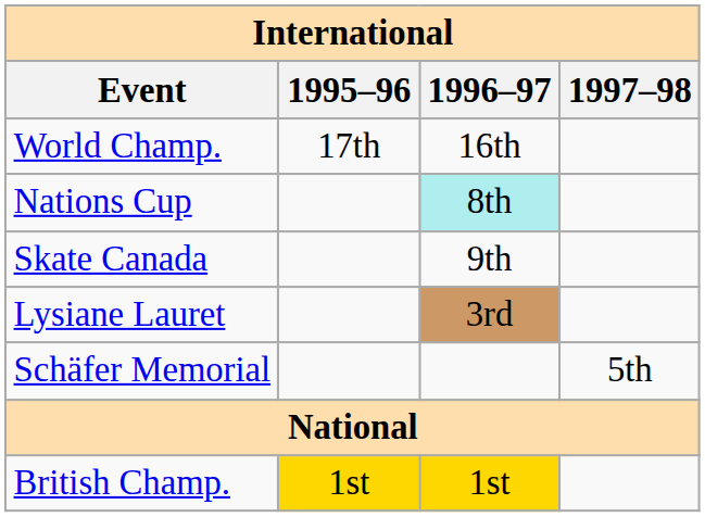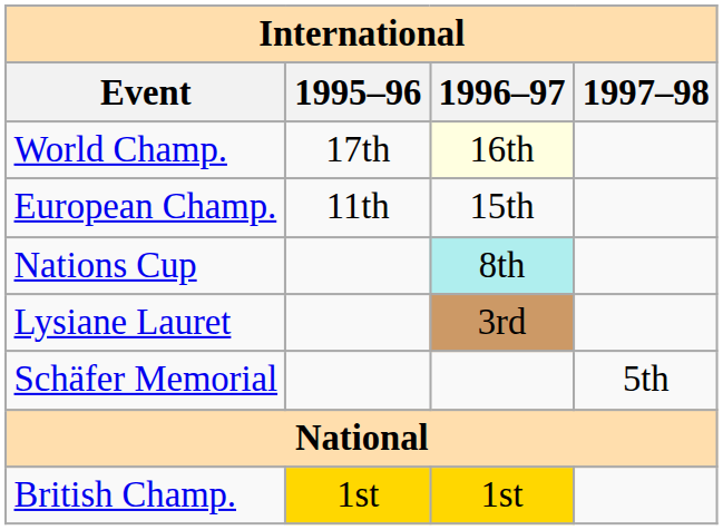 <table class="wikitable" style="text-align:center">
 <tr>
 <th style="background-color: #ffdead; " colspan=4 align=center>International</th>
 </tr>
 <tr>
 <th>Event</th>
 <th>1995–96</th>
 <th>1996–97</th>
 <th>1997–98</th>
 </tr>
 <tr>
 <td align=left><a href='#'>World Champ.</a></td>
 <td>17th</td>
-<td>16th</td>
+<td style="background: lightyellow;">16th</td>
+<td></td>
+</tr>
+<tr>
+<td align=left><a href='#'>European Champ.</a></td>
+<td>11th</td>
+<td>15th</td>
 <td></td>
 </tr>
 <tr>
 <td align=left> <a href='#'>Nations Cup</a></td>
 <td></td>
 <td style="background: paleturquoise;">8th</td>
-<td></td>
-</tr>
-<tr>
-<td align=left> <a href='#'>Skate Canada</a></td>
-<td></td>
-<td>9th</td>
 <td></td>
 </tr>
 <tr>
 <td align=left><a href='#'>Lysiane Lauret</a></td>
 <td></td>
 <td bgcolor="#cc9966">3rd</td>
 <td></td>
 </tr>
 <tr>
 <td align=left><a href='#'>Schäfer Memorial</a></td>
 <td></td>
 <td></td>
 <td>5th</td>
 </tr>
 <tr>
 <th style="background-color: #ffdead; " colspan=4 align=center>National</th>
 </tr>
 <tr>
 <td align=left><a href='#'>British Champ.</a></td>
 <td bgcolor=gold>1st</td>
 <td bgcolor=gold>1st</td>
 <td></td>
 </tr>
 </table>
